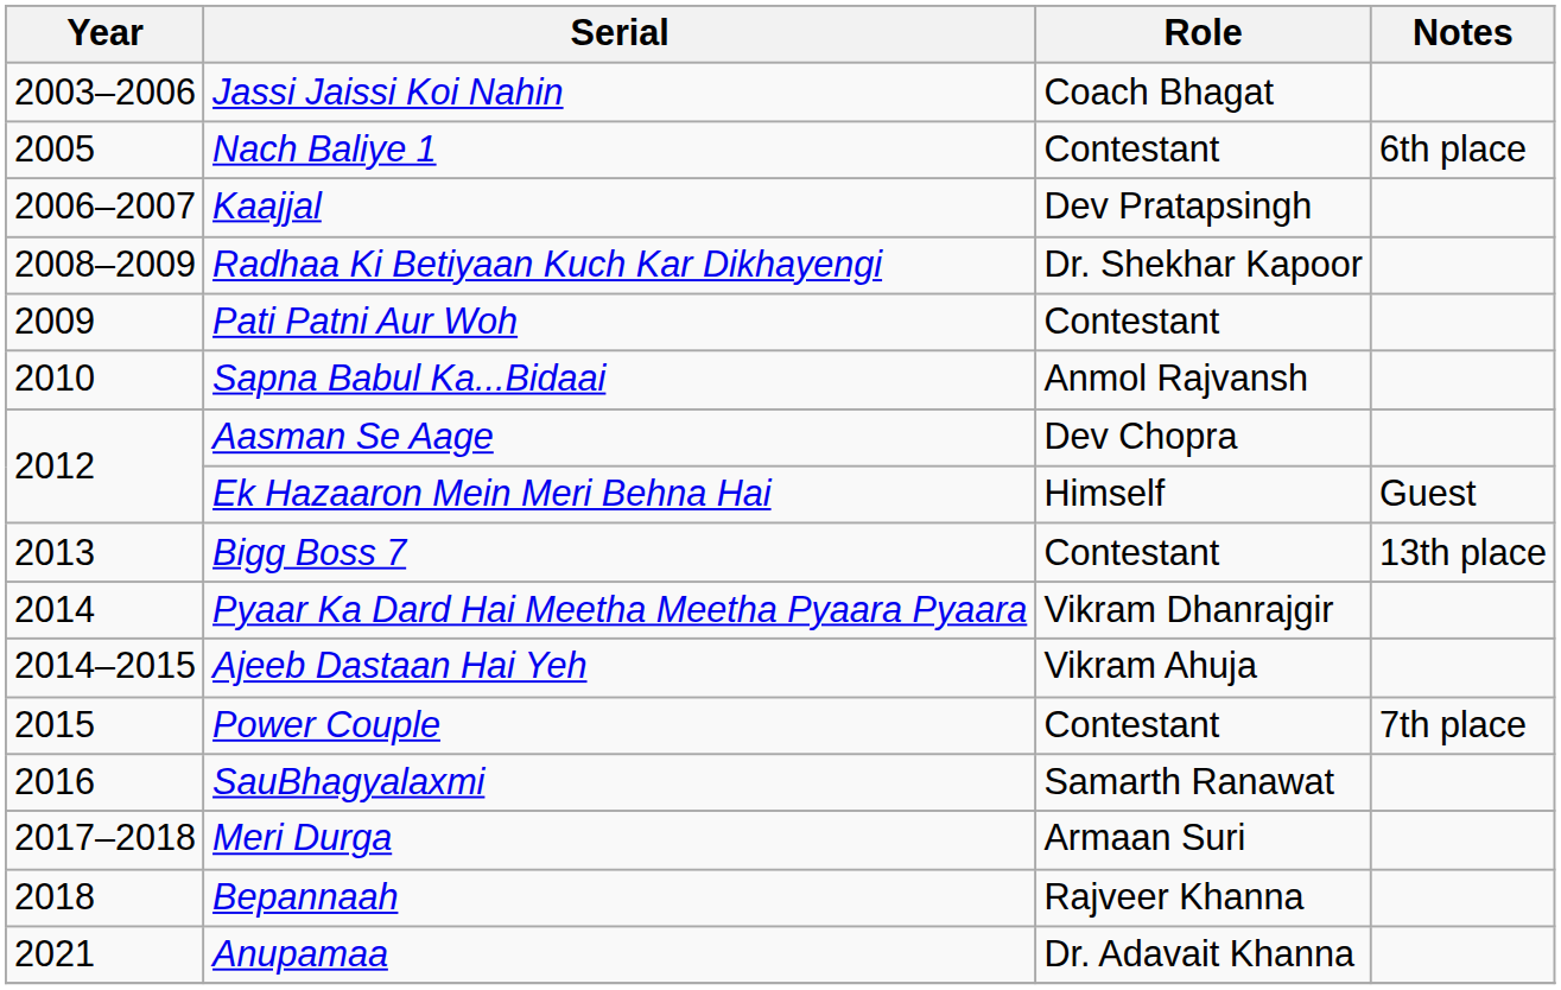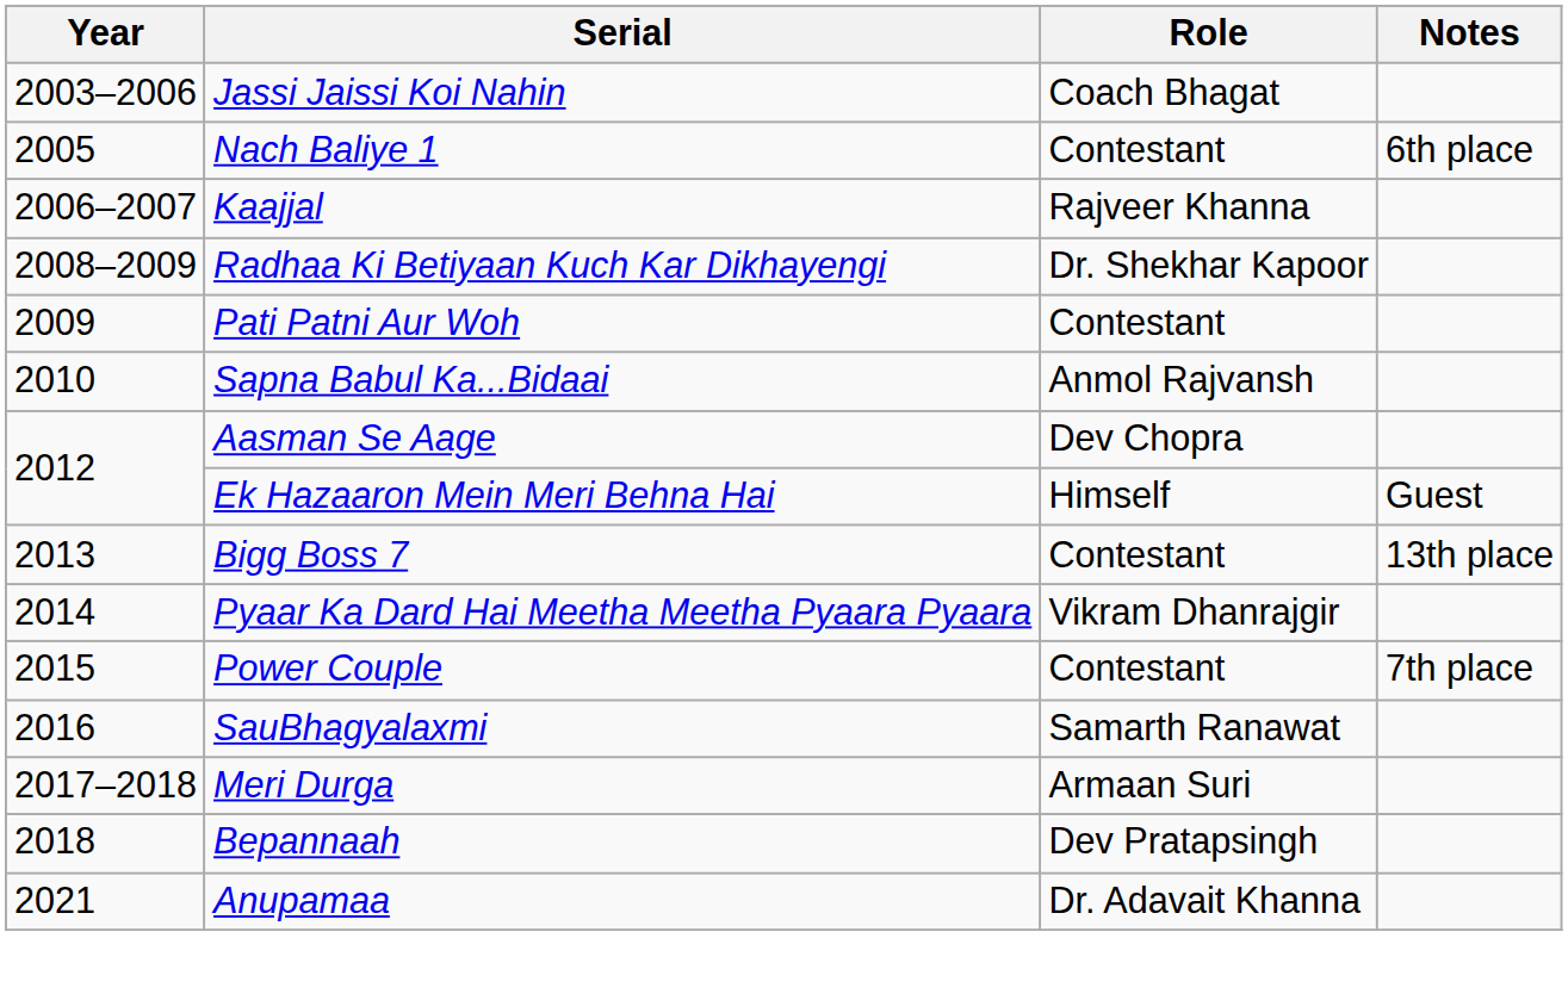 <table class="wikitable sortable">
 <tr>
 <th>Year</th>
 <th>Serial</th>
 <th>Role</th>
 <th>Notes</th>
 </tr>
 <tr>
 <td>2003–2006</td>
 <td><em><a href='#'>Jassi Jaissi Koi Nahin</a></em></td>
 <td>Coach Bhagat</td>
 <td></td>
 </tr>
 <tr>
 <td>2005</td>
 <td><em><a href='#'>Nach Baliye 1</a></em></td>
 <td>Contestant</td>
 <td>6th place</td>
 </tr>
 <tr>
 <td>2006–2007</td>
 <td><em><a href='#'>Kaajjal</a></em></td>
-<td>Dev Pratapsingh</td>
+<td>Rajveer Khanna</td>
 <td></td>
 </tr>
 <tr>
 <td>2008–2009</td>
 <td><em><a href='#'>Radhaa Ki Betiyaan Kuch Kar Dikhayengi</a></em></td>
 <td>Dr. Shekhar Kapoor</td>
 <td></td>
 </tr>
 <tr>
 <td>2009</td>
 <td><em><a href='#'>Pati Patni Aur Woh</a></em></td>
 <td>Contestant</td>
 <td></td>
 </tr>
 <tr>
 <td>2010</td>
 <td><em><a href='#'>Sapna Babul Ka...Bidaai</a></em></td>
 <td>Anmol Rajvansh</td>
 <td></td>
 </tr>
 <tr>
 <td rowspan="2">2012</td>
 <td><em><a href='#'>Aasman Se Aage</a></em></td>
 <td>Dev Chopra</td>
 <td></td>
 </tr>
 <tr>
 <td><em><a href='#'>Ek Hazaaron Mein Meri Behna Hai</a></em></td>
 <td>Himself</td>
 <td>Guest</td>
 </tr>
 <tr>
 <td>2013</td>
 <td><em><a href='#'>Bigg Boss 7</a></em></td>
 <td>Contestant</td>
 <td>13th place</td>
 </tr>
 <tr>
 <td>2014</td>
 <td><em><a href='#'>Pyaar Ka Dard Hai Meetha Meetha Pyaara Pyaara</a></em></td>
 <td>Vikram Dhanrajgir</td>
 <td></td>
 </tr>
 <tr>
-<td>2014–2015</td>
-<td><em><a href='#'>Ajeeb Dastaan Hai Yeh</a></em></td>
-<td>Vikram Ahuja</td>
-<td></td>
-</tr>
-<tr>
 <td>2015</td>
 <td><em><a href='#'>Power Couple</a></em></td>
 <td>Contestant</td>
 <td>7th place</td>
 </tr>
 <tr>
 <td>2016</td>
 <td><em><a href='#'>SauBhagyalaxmi</a></em></td>
 <td>Samarth Ranawat</td>
 <td></td>
 </tr>
 <tr>
 <td>2017–2018</td>
 <td><em><a href='#'>Meri Durga</a></em></td>
 <td>Armaan Suri</td>
 <td></td>
 </tr>
 <tr>
 <td>2018</td>
 <td><em><a href='#'>Bepannaah</a></em></td>
-<td>Rajveer Khanna</td>
+<td>Dev Pratapsingh</td>
 <td></td>
 </tr>
 <tr>
 <td>2021</td>
 <td><em><a href='#'>Anupamaa</a></em></td>
 <td>Dr. Adavait Khanna</td>
 <td></td>
 </tr>
 <tr>
 </tr>
 </table>
